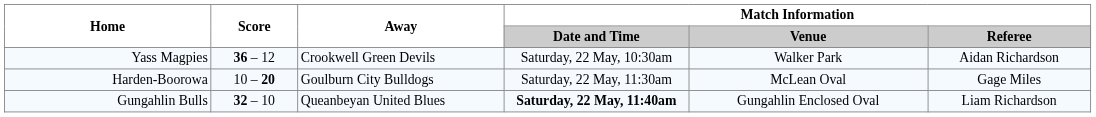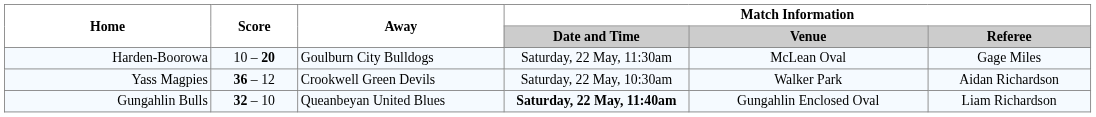 <table border="1" cellpadding="3" cellspacing="0" width="100%" style="border-collapse:collapse;  text-align:center;">
 <tr>
 <th rowspan="2" width="19%">Home</th>
 <th rowspan="2" width="8%">Score</th>
 <th rowspan="2" width="19%">Away</th>
 <th colspan="3">Match Information</th>
 </tr>
 <tr bgcolor="#CCCCCC">
 <th width="17%">Date and Time</th>
 <th width="22%">Venue</th>
 <th width="50%">Referee</th>
 </tr>
 <tr style="text-align:center; background:#f5faff;">
+<td align="right">Harden-Boorowa </td>
+<td>10 – <strong>20</strong></td>
+<td align="left"> Goulburn City Bulldogs</td>
+<td>Saturday, 22 May, 11:30am</td>
+<td>McLean Oval</td>
+<td>Gage Miles</td>
+</tr>
+<tr style="text-align:center; background:#f5faff;">
 <td align="right">Yass Magpies </td>
 <td><strong>36</strong> – 12</td>
 <td align="left"> Crookwell Green Devils</td>
 <td>Saturday, 22 May, 10:30am</td>
 <td>Walker Park</td>
 <td>Aidan Richardson</td>
-</tr>
-<tr style="text-align:center; background:#f5faff;">
-<td align="right">Harden-Boorowa </td>
-<td>10 – <strong>20</strong></td>
-<td align="left"> Goulburn City Bulldogs</td>
-<td>Saturday, 22 May, 11:30am</td>
-<td>McLean Oval</td>
-<td>Gage Miles</td>
 </tr>
 <tr style="text-align:center; background:#f5faff;">
 <td align="right">Gungahlin Bulls </td>
 <td><strong>32</strong> – 10</td>
 <td align="left"> Queanbeyan United Blues</td>
 <td><strong>Saturday, 22 May, 11:40am</strong></td>
 <td>Gungahlin Enclosed Oval</td>
 <td>Liam Richardson</td>
 </tr>
 </table>
